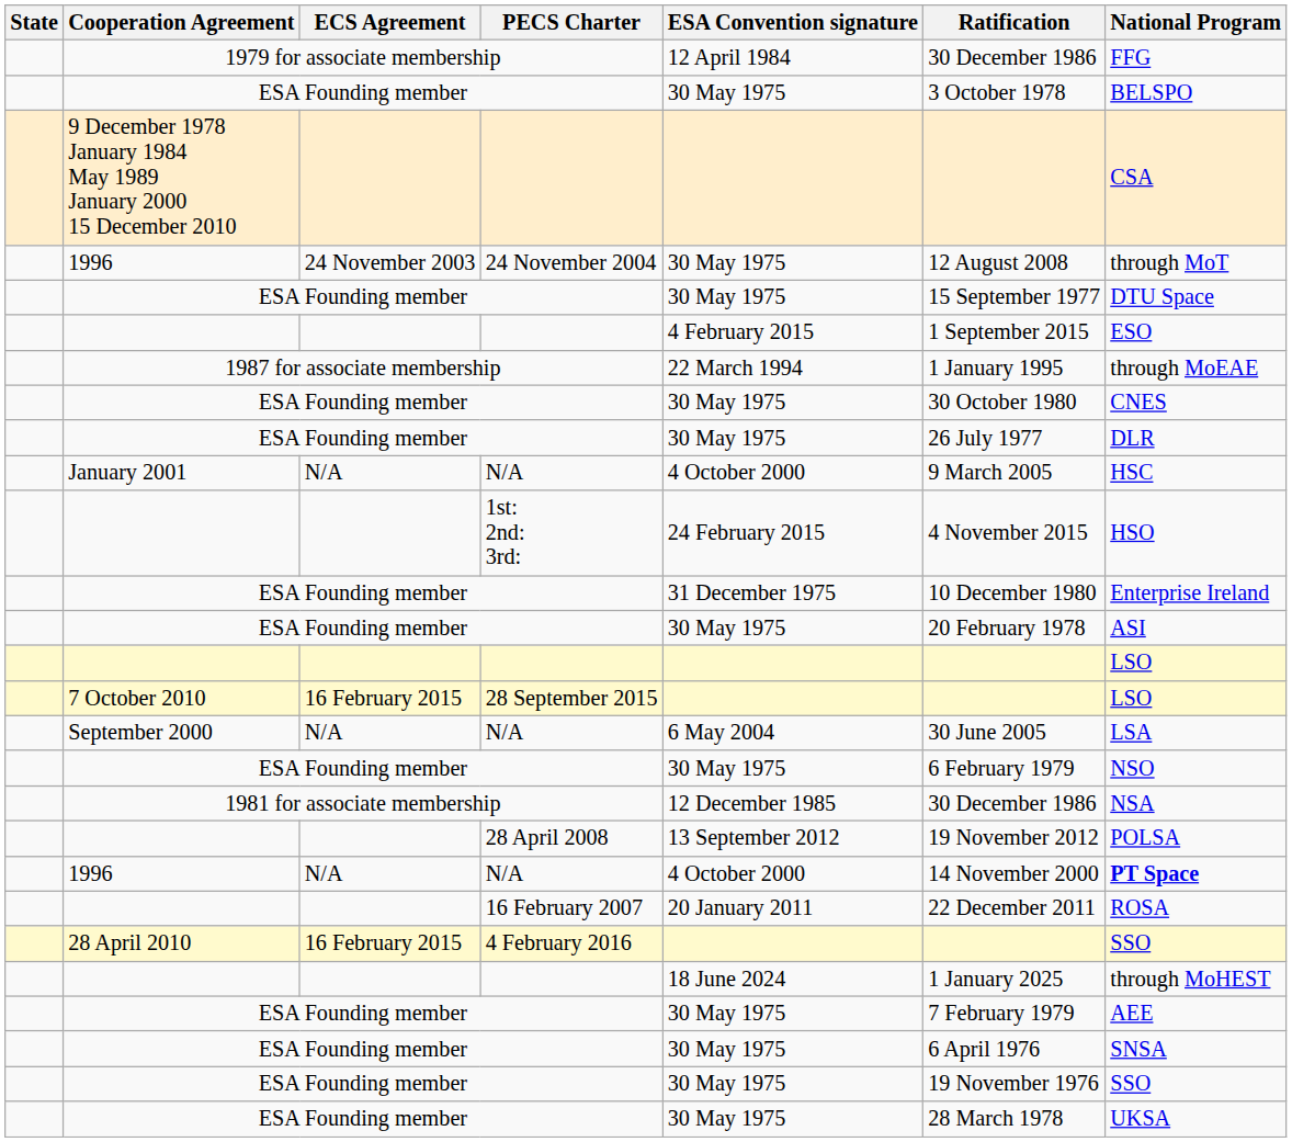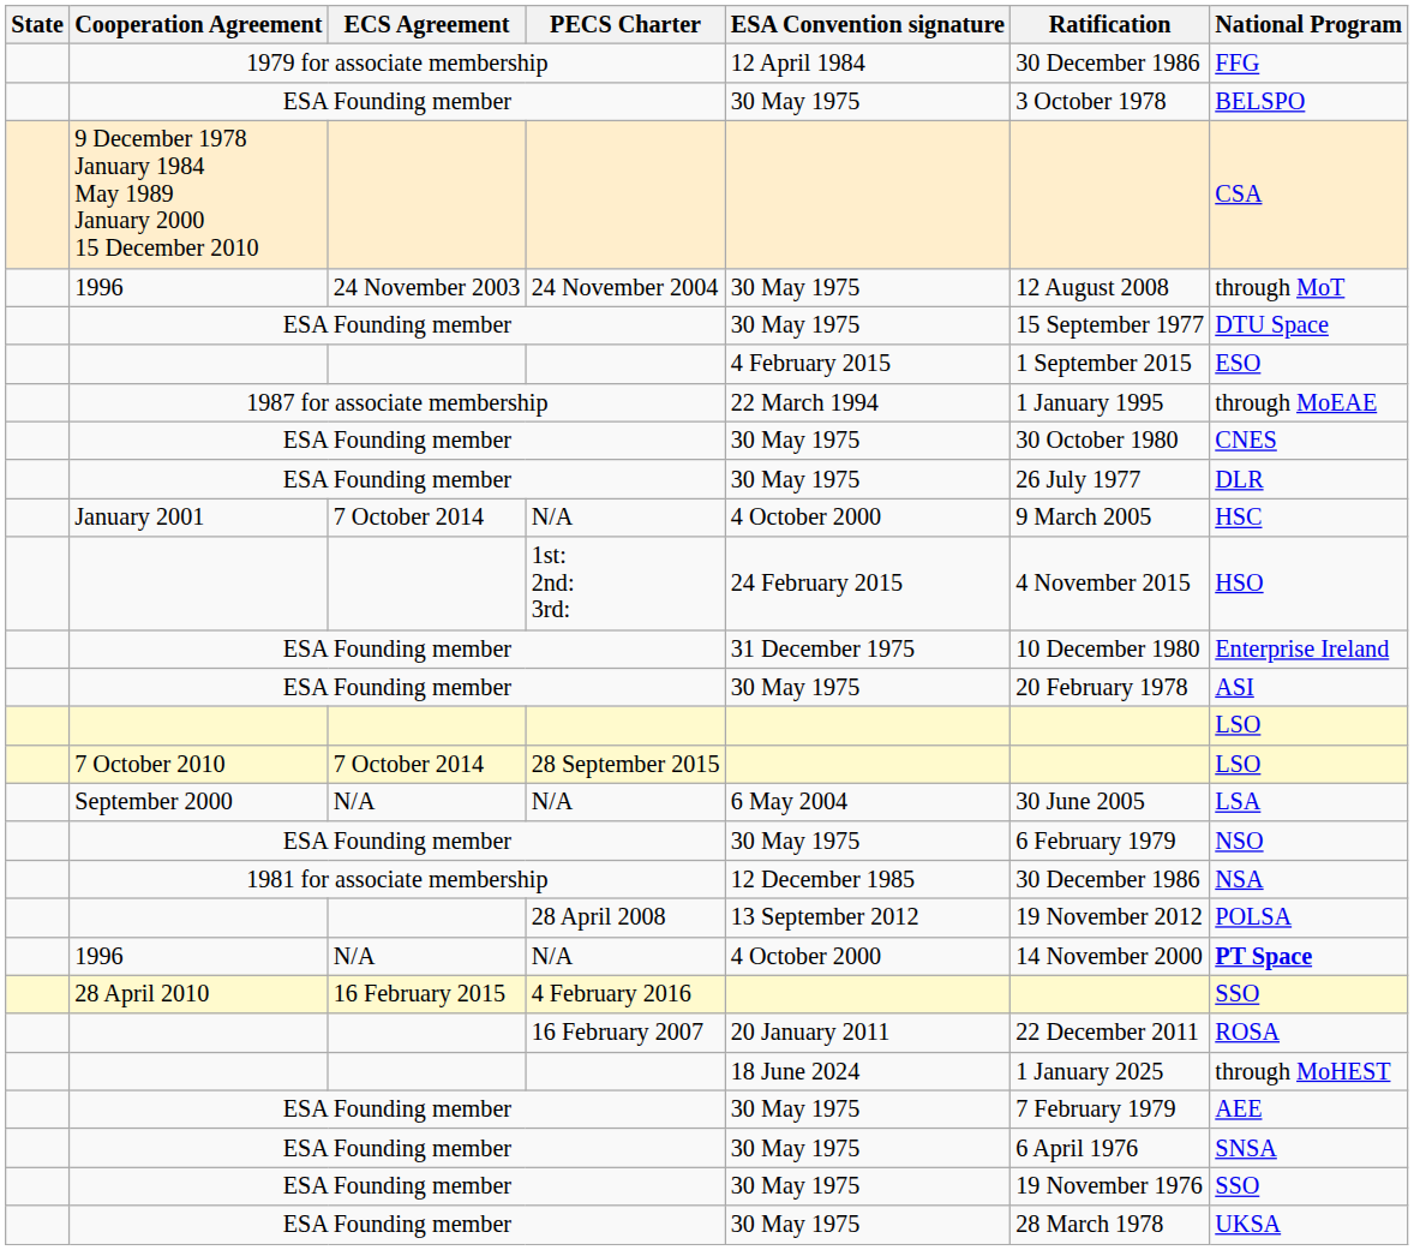 <table class="wikitable sortable">
 <tr>
 <th>State</th>
 <th>Cooperation Agreement</th>
 <th>ECS Agreement</th>
 <th>PECS Charter</th>
 <th>ESA Convention signature</th>
 <th>Ratification</th>
 <th>National Program</th>
 </tr>
 <tr>
 <td></td>
 <td colspan="3" style="text-align:center;">1979 for associate membership</td>
 <td>12 April 1984</td>
 <td>30 December 1986</td>
 <td><a href='#'>FFG</a></td>
 </tr>
 <tr>
 <td></td>
 <td colspan="3" style="text-align:center;">ESA Founding member</td>
 <td>30 May 1975</td>
 <td>3 October 1978</td>
 <td><a href='#'>BELSPO</a></td>
 </tr>
 <tr style="background:#fec">
 <td> </td>
 <td>9 December 1978 <br>January 1984 <br>May 1989 <br>January 2000 <br>15 December 2010</td>
 <td></td>
 <td></td>
 <td></td>
 <td></td>
 <td><a href='#'>CSA</a></td>
 </tr>
 <tr>
 <td></td>
 <td>1996</td>
 <td>24 November 2003</td>
 <td>24 November 2004</td>
 <td>30 May 1975</td>
 <td>12 August 2008</td>
 <td>through <a href='#'>MoT</a></td>
 </tr>
 <tr>
 <td></td>
 <td colspan="3" style="text-align:center;">ESA Founding member</td>
 <td>30 May 1975</td>
 <td>15 September 1977</td>
 <td><a href='#'>DTU Space</a></td>
 </tr>
 <tr>
 <td></td>
 <td></td>
 <td></td>
 <td></td>
 <td>4 February 2015</td>
 <td>1 September 2015</td>
 <td><a href='#'>ESO</a></td>
 </tr>
 <tr>
 <td></td>
 <td colspan="3" style="text-align:center;">1987 for associate membership</td>
 <td>22 March 1994</td>
 <td>1 January 1995</td>
 <td>through <a href='#'>MoEAE</a></td>
 </tr>
 <tr>
 <td></td>
 <td colspan="3" style="text-align:center;">ESA Founding member</td>
 <td>30 May 1975</td>
 <td>30 October 1980</td>
 <td><a href='#'>CNES</a></td>
 </tr>
 <tr>
 <td></td>
 <td colspan="3" style="text-align:center;">ESA Founding member</td>
 <td>30 May 1975</td>
 <td>26 July 1977</td>
 <td><a href='#'>DLR</a></td>
 </tr>
 <tr>
 <td></td>
 <td>January 2001</td>
-<td>N/A</td>
+<td>7 October 2014</td>
 <td>N/A</td>
 <td>4 October 2000</td>
 <td>9 March 2005</td>
 <td><a href='#'>HSC</a></td>
 </tr>
 <tr>
 <td></td>
 <td></td>
 <td></td>
 <td>1st:  <br>2nd:  <br>3rd: </td>
 <td>24 February 2015</td>
 <td>4 November 2015</td>
 <td><a href='#'>HSO</a></td>
 </tr>
 <tr>
 <td> </td>
 <td colspan="3" style="text-align:center;">ESA Founding member</td>
 <td>31 December 1975</td>
 <td>10 December 1980</td>
 <td><a href='#'>Enterprise Ireland</a></td>
 </tr>
 <tr>
 <td></td>
 <td colspan="3" style="text-align:center;">ESA Founding member</td>
 <td>30 May 1975</td>
 <td>20 February 1978</td>
 <td><a href='#'>ASI</a></td>
 </tr>
 <tr style="background:LemonChiffon">
 <td></td>
 <td></td>
 <td></td>
 <td></td>
 <td></td>
 <td></td>
 <td><a href='#'>LSO</a></td>
 </tr>
 <tr style="background:LemonChiffon">
 <td></td>
 <td>7 October 2010</td>
-<td>16 February 2015</td>
+<td>7 October 2014</td>
 <td>28 September 2015</td>
 <td></td>
 <td></td>
 <td><a href='#'>LSO</a></td>
 </tr>
 <tr>
 <td></td>
 <td>September 2000</td>
 <td>N/A</td>
 <td>N/A</td>
 <td>6 May 2004</td>
 <td>30 June 2005</td>
 <td><a href='#'>LSA</a></td>
 </tr>
 <tr>
 <td></td>
 <td colspan="3" style="text-align:center;">ESA Founding member</td>
 <td>30 May 1975</td>
 <td>6 February 1979</td>
 <td><a href='#'>NSO</a></td>
 </tr>
 <tr>
 <td></td>
 <td colspan="3" style="text-align:center;">1981 for associate membership</td>
 <td>12 December 1985</td>
 <td>30 December 1986</td>
 <td><a href='#'>NSA</a></td>
 </tr>
 <tr>
 <td></td>
 <td></td>
 <td></td>
 <td>28 April 2008</td>
 <td>13 September 2012</td>
 <td>19 November 2012</td>
 <td><a href='#'>POLSA</a></td>
 </tr>
 <tr>
 <td></td>
 <td>1996</td>
 <td>N/A</td>
 <td>N/A</td>
 <td>4 October 2000</td>
 <td>14 November 2000</td>
 <td><strong><a href='#'>PT Space</a></strong></td>
 </tr>
+<tr style="background:LemonChiffon">
+<td></td>
+<td>28 April 2010</td>
+<td>16 February 2015</td>
+<td>4 February 2016</td>
+<td></td>
+<td></td>
+<td><a href='#'>SSO</a></td>
+</tr>
 <tr>
 <td></td>
 <td></td>
 <td></td>
 <td>16 February 2007</td>
 <td>20 January 2011</td>
 <td>22 December 2011</td>
 <td><a href='#'>ROSA</a></td>
-</tr>
-<tr style="background:LemonChiffon">
-<td></td>
-<td>28 April 2010</td>
-<td>16 February 2015</td>
-<td>4 February 2016</td>
-<td></td>
-<td></td>
-<td><a href='#'>SSO</a></td>
 </tr>
 <tr>
 <td></td>
 <td></td>
 <td></td>
 <td></td>
 <td>18 June 2024</td>
 <td>1 January 2025</td>
 <td>through <a href='#'>MoHEST</a></td>
 </tr>
 <tr>
 <td></td>
 <td colspan="3" style="text-align:center;">ESA Founding member</td>
 <td>30 May 1975</td>
 <td>7 February 1979</td>
 <td><a href='#'>AEE</a></td>
 </tr>
 <tr>
 <td></td>
 <td colspan="3" style="text-align:center;">ESA Founding member</td>
 <td>30 May 1975</td>
 <td>6 April 1976</td>
 <td><a href='#'>SNSA</a></td>
 </tr>
 <tr>
 <td></td>
 <td colspan="3" style="text-align:center;">ESA Founding member</td>
 <td>30 May 1975</td>
 <td>19 November 1976</td>
 <td><a href='#'>SSO</a></td>
 </tr>
 <tr>
 <td></td>
 <td colspan="3" style="text-align:center;">ESA Founding member</td>
 <td>30 May 1975</td>
 <td>28 March 1978</td>
 <td><a href='#'>UKSA</a></td>
 </tr>
 </table>
